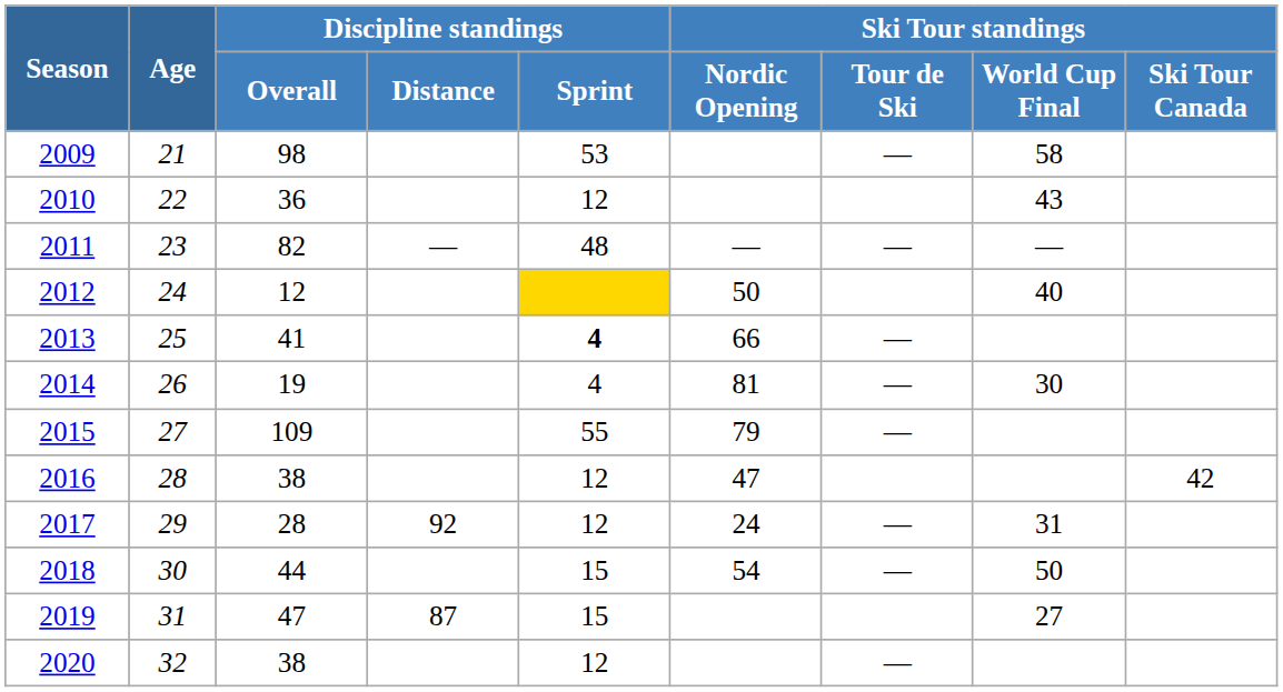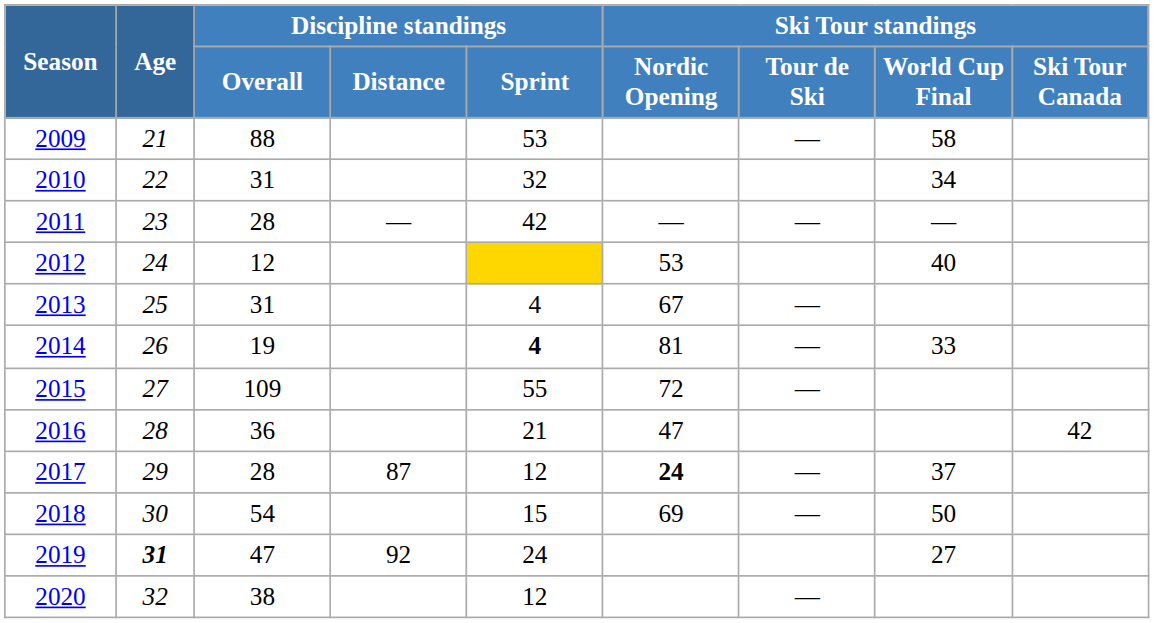 <table class="wikitable" style="font-size:95%; text-align:center; border:grey solid 1px; border-collapse:collapse; background:#ffffff;">
 <tr>
 <th style="background-color:#369; color:white; width:60px;" rowspan="2"> Season </th>
 <th style="background-color:#369; color:white; width:40px;" rowspan="2"> Age </th>
 <th style="background-color:#4180be; color:white;" colspan="3">Discipline standings</th>
 <th style="background-color:#4180be; color:white;" colspan="4">Ski Tour standings</th>
 </tr>
 <tr>
 <th style="background-color:#4180be; color:white; width:75px;">Overall</th>
 <th style="background-color:#4180be; color:white; width:75px;">Distance</th>
 <th style="background-color:#4180be; color:white; width:75px;">Sprint</th>
 <th style="background-color:#4180be; color:white; width:75px;">Nordic<br>Opening</th>
 <th style="background-color:#4180be; color:white; width:75px;">Tour de<br>Ski</th>
 <th style="background-color:#4180be; color:white; width:75px;">World Cup<br>Final</th>
 <th style="background-color:#4180be; color:white; width:75px;">Ski Tour<br>Canada</th>
 </tr>
 <tr>
 <td><a href='#'>2009</a></td>
 <td><em>21</em></td>
-<td>98</td>
+<td>88</td>
 <td></td>
 <td>53</td>
 <td></td>
 <td>—</td>
 <td>58</td>
 <td></td>
 </tr>
 <tr>
 <td><a href='#'>2010</a></td>
 <td><em>22</em></td>
-<td>36</td>
+<td>31</td>
 <td></td>
-<td>12</td>
+<td>32</td>
 <td></td>
 <td></td>
-<td>43</td>
+<td>34</td>
 <td></td>
 </tr>
 <tr>
 <td><a href='#'>2011</a></td>
 <td><em>23</em></td>
-<td>82</td>
+<td>28</td>
 <td>—</td>
-<td>48</td>
+<td>42</td>
 <td>—</td>
 <td>—</td>
 <td>—</td>
 <td></td>
 </tr>
 <tr>
 <td><a href='#'>2012</a></td>
 <td><em>24</em></td>
 <td>12</td>
 <td></td>
 <td style="background:gold;"></td>
-<td>50</td>
+<td>53</td>
 <td></td>
 <td>40</td>
 <td></td>
 </tr>
 <tr>
 <td><a href='#'>2013</a></td>
 <td><em>25</em></td>
-<td>41</td>
+<td>31</td>
 <td></td>
-<td><strong>4</strong></td>
-<td>66</td>
+<td>4</td>
+<td>67</td>
 <td>—</td>
 <td></td>
 <td></td>
 </tr>
 <tr>
 <td><a href='#'>2014</a></td>
 <td><em>26</em></td>
 <td>19</td>
 <td></td>
-<td>4</td>
+<td><strong>4</strong></td>
 <td>81</td>
 <td>—</td>
-<td>30</td>
+<td>33</td>
 <td></td>
 </tr>
 <tr>
 <td><a href='#'>2015</a></td>
 <td><em>27</em></td>
 <td>109</td>
 <td></td>
 <td>55</td>
-<td>79</td>
+<td>72</td>
 <td>—</td>
 <td></td>
 <td></td>
 </tr>
 <tr>
 <td><a href='#'>2016</a></td>
 <td><em>28</em></td>
-<td>38</td>
+<td>36</td>
 <td></td>
-<td>12</td>
+<td>21</td>
 <td>47</td>
 <td></td>
 <td></td>
 <td>42</td>
 </tr>
 <tr>
 <td><a href='#'>2017</a></td>
 <td><em>29</em></td>
 <td>28</td>
-<td>92</td>
+<td>87</td>
 <td>12</td>
-<td>24</td>
+<td><strong>24</strong></td>
 <td>—</td>
-<td>31</td>
+<td>37</td>
 <td></td>
 </tr>
 <tr>
 <td><a href='#'>2018</a></td>
 <td><em>30</em></td>
-<td>44</td>
+<td>54</td>
 <td></td>
 <td>15</td>
-<td>54</td>
+<td>69</td>
 <td>—</td>
 <td>50</td>
 <td></td>
 </tr>
 <tr>
 <td><a href='#'>2019</a></td>
-<td><em>31</em></td>
+<td><strong><em>31</em></strong></td>
 <td>47</td>
-<td>87</td>
-<td>15</td>
+<td>92</td>
+<td>24</td>
 <td></td>
 <td></td>
 <td>27</td>
 <td></td>
 </tr>
 <tr>
 <td><a href='#'>2020</a></td>
 <td><em>32</em></td>
 <td>38</td>
 <td></td>
 <td>12</td>
 <td></td>
 <td>—</td>
 <td></td>
 <td></td>
 </tr>
 </table>
